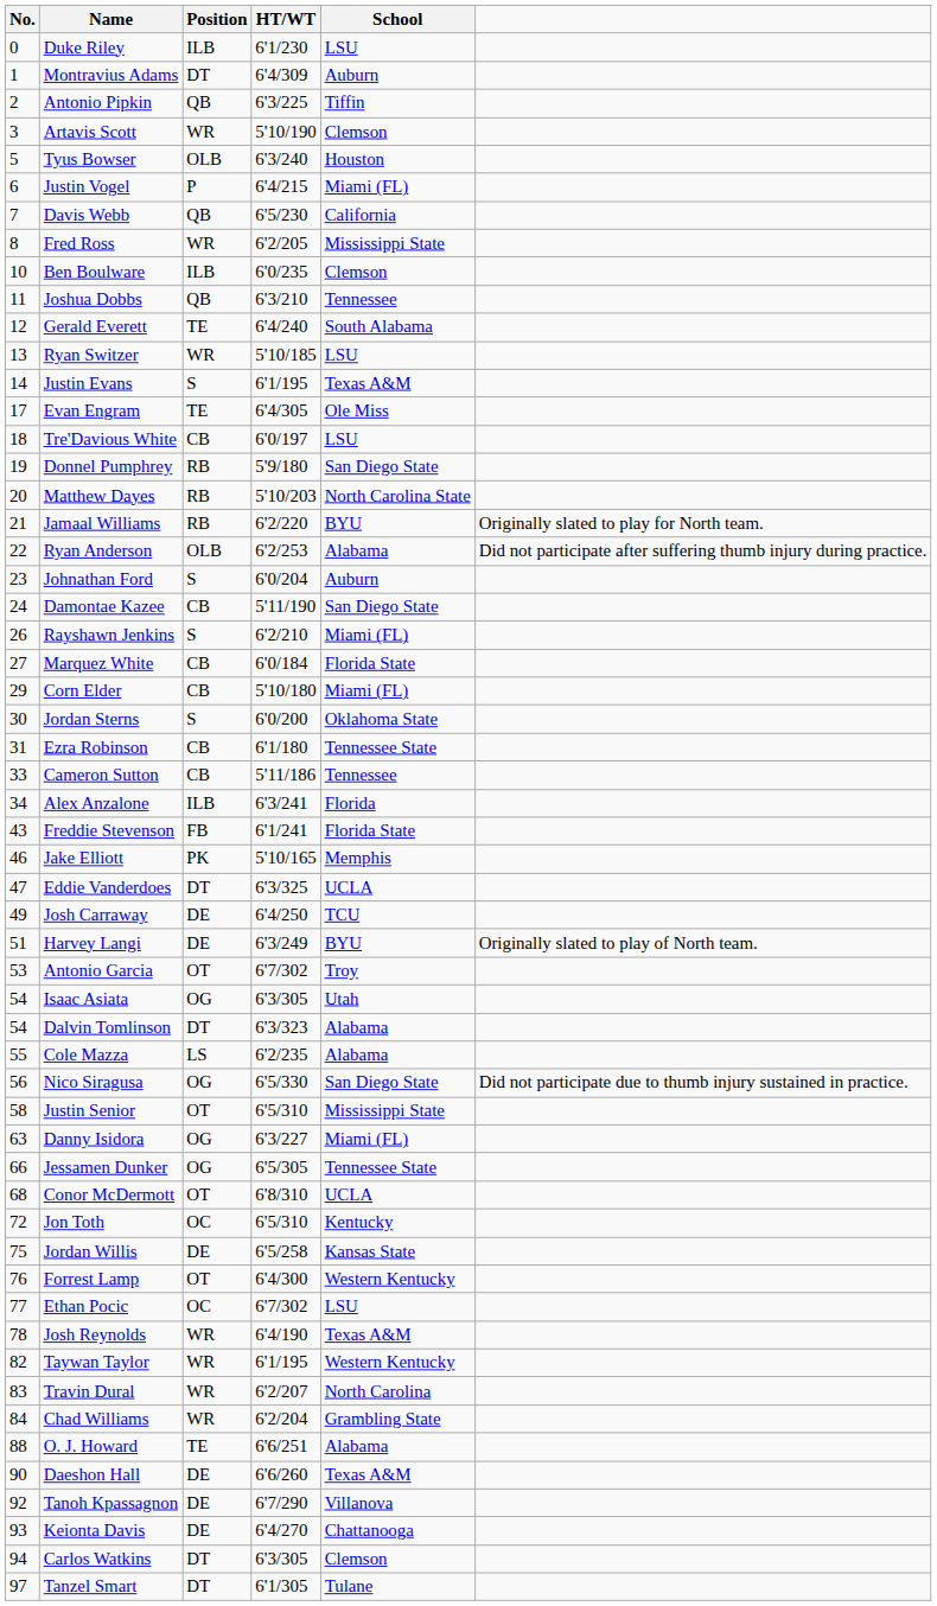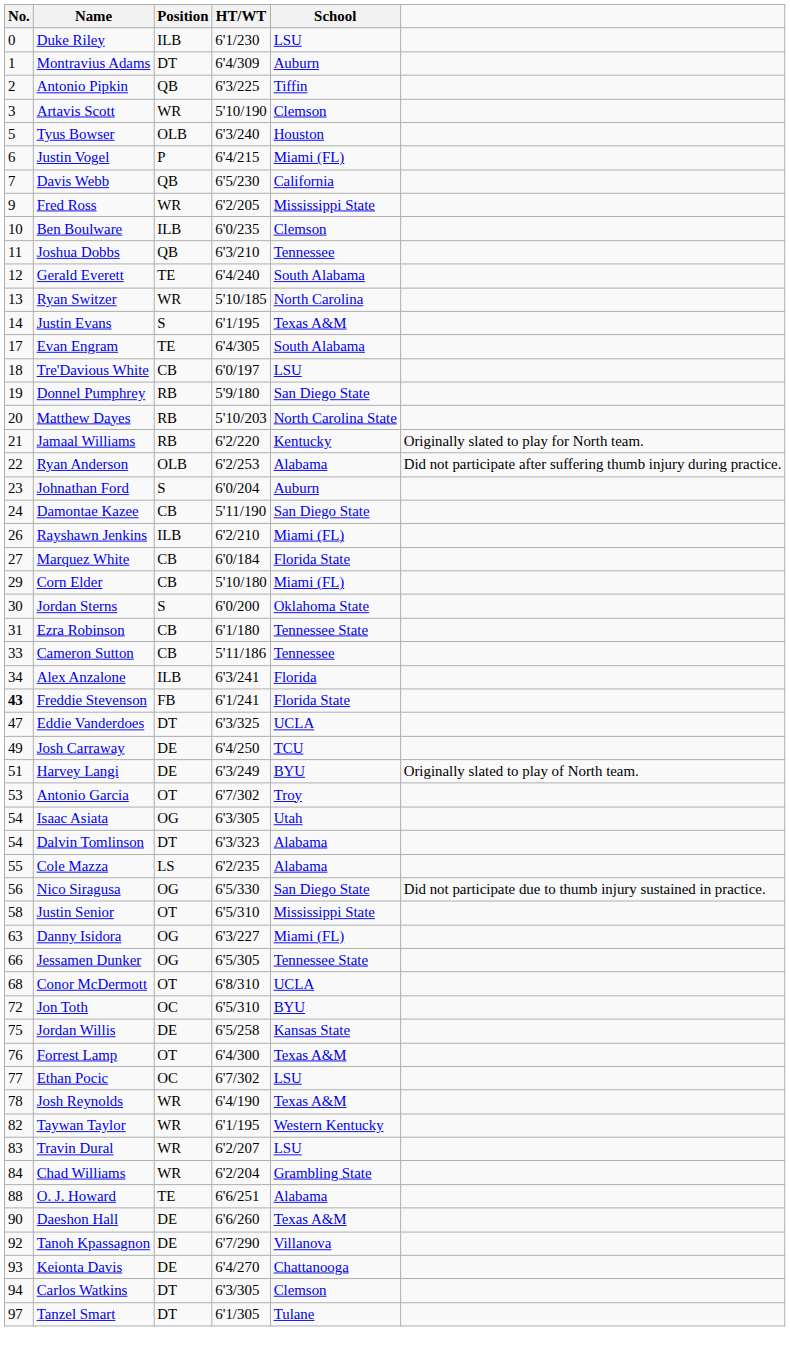 <table class="wikitable">
 <tr>
 <th>No.</th>
 <th>Name</th>
 <th>Position</th>
 <th>HT/WT</th>
 <th>School</th>
 </tr>
 <tr>
 <td>0</td>
 <td><a href='#'>Duke Riley</a></td>
 <td>ILB</td>
 <td>6'1/230</td>
 <td><a href='#'>LSU</a></td>
 <td></td>
 </tr>
 <tr>
 <td>1</td>
 <td><a href='#'>Montravius Adams</a></td>
 <td>DT</td>
 <td>6'4/309</td>
 <td><a href='#'>Auburn</a></td>
 <td></td>
 </tr>
 <tr>
 <td>2</td>
 <td><a href='#'>Antonio Pipkin</a></td>
 <td>QB</td>
 <td>6'3/225</td>
 <td><a href='#'>Tiffin</a></td>
 <td></td>
 </tr>
 <tr>
 <td>3</td>
 <td><a href='#'>Artavis Scott</a></td>
 <td>WR</td>
 <td>5'10/190</td>
 <td><a href='#'>Clemson</a></td>
 <td></td>
 </tr>
 <tr>
 <td>5</td>
 <td><a href='#'>Tyus Bowser</a></td>
 <td>OLB</td>
 <td>6'3/240</td>
 <td><a href='#'>Houston</a></td>
 <td></td>
 </tr>
 <tr>
 <td>6</td>
 <td><a href='#'>Justin Vogel</a></td>
 <td>P</td>
 <td>6'4/215</td>
 <td><a href='#'>Miami (FL)</a></td>
 <td></td>
 </tr>
 <tr>
 <td>7</td>
 <td><a href='#'>Davis Webb</a></td>
 <td>QB</td>
 <td>6'5/230</td>
 <td><a href='#'>California</a></td>
 <td></td>
 </tr>
 <tr>
-<td>8</td>
+<td>9</td>
 <td><a href='#'>Fred Ross</a></td>
 <td>WR</td>
 <td>6'2/205</td>
 <td><a href='#'>Mississippi State</a></td>
 <td></td>
 </tr>
 <tr>
 <td>10</td>
 <td><a href='#'>Ben Boulware</a></td>
 <td>ILB</td>
 <td>6'0/235</td>
 <td><a href='#'>Clemson</a></td>
 <td></td>
 </tr>
 <tr>
 <td>11</td>
 <td><a href='#'>Joshua Dobbs</a></td>
 <td>QB</td>
 <td>6'3/210</td>
 <td><a href='#'>Tennessee</a></td>
 <td></td>
 </tr>
 <tr>
 <td>12</td>
 <td><a href='#'>Gerald Everett</a></td>
 <td>TE</td>
 <td>6'4/240</td>
 <td><a href='#'>South Alabama</a></td>
 <td></td>
 </tr>
 <tr>
 <td>13</td>
 <td><a href='#'>Ryan Switzer</a></td>
 <td>WR</td>
 <td>5'10/185</td>
-<td><a href='#'>LSU</a></td>
+<td><a href='#'>North Carolina</a></td>
 <td></td>
 </tr>
 <tr>
 <td>14</td>
 <td><a href='#'>Justin Evans</a></td>
 <td>S</td>
 <td>6'1/195</td>
 <td><a href='#'>Texas A&M</a></td>
 <td></td>
 </tr>
 <tr>
 <td>17</td>
 <td><a href='#'>Evan Engram</a></td>
 <td>TE</td>
 <td>6'4/305</td>
-<td><a href='#'>Ole Miss</a></td>
+<td><a href='#'>South Alabama</a></td>
 <td></td>
 </tr>
 <tr>
 <td>18</td>
 <td><a href='#'>Tre'Davious White</a></td>
 <td>CB</td>
 <td>6'0/197</td>
 <td><a href='#'>LSU</a></td>
 <td></td>
 </tr>
 <tr>
 <td>19</td>
 <td><a href='#'>Donnel Pumphrey</a></td>
 <td>RB</td>
 <td>5'9/180</td>
 <td><a href='#'>San Diego State</a></td>
 <td></td>
 </tr>
 <tr>
 <td>20</td>
 <td><a href='#'>Matthew Dayes</a></td>
 <td>RB</td>
 <td>5'10/203</td>
 <td><a href='#'>North Carolina State</a></td>
 <td></td>
 </tr>
 <tr>
 <td>21</td>
 <td><a href='#'>Jamaal Williams</a></td>
 <td>RB</td>
 <td>6'2/220</td>
-<td><a href='#'>BYU</a></td>
+<td><a href='#'>Kentucky</a></td>
 <td>Originally slated to play for North team.</td>
 </tr>
 <tr>
 <td>22</td>
 <td><a href='#'>Ryan Anderson</a></td>
 <td>OLB</td>
 <td>6'2/253</td>
 <td><a href='#'>Alabama</a></td>
 <td>Did not participate after suffering thumb injury during practice.</td>
 </tr>
 <tr>
 <td>23</td>
 <td><a href='#'>Johnathan Ford</a></td>
 <td>S</td>
 <td>6'0/204</td>
 <td><a href='#'>Auburn</a></td>
 <td></td>
 </tr>
 <tr>
 <td>24</td>
 <td><a href='#'>Damontae Kazee</a></td>
 <td>CB</td>
 <td>5'11/190</td>
 <td><a href='#'>San Diego State</a></td>
 <td></td>
 </tr>
 <tr>
 <td>26</td>
 <td><a href='#'>Rayshawn Jenkins</a></td>
-<td>S</td>
+<td>ILB</td>
 <td>6'2/210</td>
 <td><a href='#'>Miami (FL)</a></td>
 <td></td>
 </tr>
 <tr>
 <td>27</td>
 <td><a href='#'>Marquez White</a></td>
 <td>CB</td>
 <td>6'0/184</td>
 <td><a href='#'>Florida State</a></td>
 <td></td>
 </tr>
 <tr>
 <td>29</td>
 <td><a href='#'>Corn Elder</a></td>
 <td>CB</td>
 <td>5'10/180</td>
 <td><a href='#'>Miami (FL)</a></td>
 <td></td>
 </tr>
 <tr>
 <td>30</td>
 <td><a href='#'>Jordan Sterns</a></td>
 <td>S</td>
 <td>6'0/200</td>
 <td><a href='#'>Oklahoma State</a></td>
 <td></td>
 </tr>
 <tr>
 <td>31</td>
 <td><a href='#'>Ezra Robinson</a></td>
 <td>CB</td>
 <td>6'1/180</td>
 <td><a href='#'>Tennessee State</a></td>
 <td></td>
 </tr>
 <tr>
 <td>33</td>
 <td><a href='#'>Cameron Sutton</a></td>
 <td>CB</td>
 <td>5'11/186</td>
 <td><a href='#'>Tennessee</a></td>
 <td></td>
 </tr>
 <tr>
 <td>34</td>
 <td><a href='#'>Alex Anzalone</a></td>
 <td>ILB</td>
 <td>6'3/241</td>
 <td><a href='#'>Florida</a></td>
 <td></td>
 </tr>
 <tr>
-<td>43</td>
+<td><strong>43</strong></td>
 <td><a href='#'>Freddie Stevenson</a></td>
 <td>FB</td>
 <td>6'1/241</td>
 <td><a href='#'>Florida State</a></td>
-<td></td>
-</tr>
-<tr>
-<td>46</td>
-<td><a href='#'>Jake Elliott</a></td>
-<td>PK</td>
-<td>5'10/165</td>
-<td><a href='#'>Memphis</a></td>
 <td></td>
 </tr>
 <tr>
 <td>47</td>
 <td><a href='#'>Eddie Vanderdoes</a></td>
 <td>DT</td>
 <td>6'3/325</td>
 <td><a href='#'>UCLA</a></td>
 <td></td>
 </tr>
 <tr>
 <td>49</td>
 <td><a href='#'>Josh Carraway</a></td>
 <td>DE</td>
 <td>6'4/250</td>
 <td><a href='#'>TCU</a></td>
 <td></td>
 </tr>
 <tr>
 <td>51</td>
 <td><a href='#'>Harvey Langi</a></td>
 <td>DE</td>
 <td>6'3/249</td>
 <td><a href='#'>BYU</a></td>
 <td>Originally slated to play of North team.</td>
 </tr>
 <tr>
 <td>53</td>
 <td><a href='#'>Antonio Garcia</a></td>
 <td>OT</td>
 <td>6'7/302</td>
 <td><a href='#'>Troy</a></td>
 <td></td>
 </tr>
 <tr>
 <td>54</td>
 <td><a href='#'>Isaac Asiata</a></td>
 <td>OG</td>
 <td>6'3/305</td>
 <td><a href='#'>Utah</a></td>
 <td></td>
 </tr>
 <tr>
 <td>54</td>
 <td><a href='#'>Dalvin Tomlinson</a></td>
 <td>DT</td>
 <td>6'3/323</td>
 <td><a href='#'>Alabama</a></td>
 <td></td>
 </tr>
 <tr>
 <td>55</td>
 <td><a href='#'>Cole Mazza</a></td>
 <td>LS</td>
 <td>6'2/235</td>
 <td><a href='#'>Alabama</a></td>
 <td></td>
 </tr>
 <tr>
 <td>56</td>
 <td><a href='#'>Nico Siragusa</a></td>
 <td>OG</td>
 <td>6'5/330</td>
 <td><a href='#'>San Diego State</a></td>
 <td>Did not participate due to thumb injury sustained in practice.</td>
 </tr>
 <tr>
 <td>58</td>
 <td><a href='#'>Justin Senior</a></td>
 <td>OT</td>
 <td>6'5/310</td>
 <td><a href='#'>Mississippi State</a></td>
 <td></td>
 </tr>
 <tr>
 <td>63</td>
 <td><a href='#'>Danny Isidora</a></td>
 <td>OG</td>
 <td>6'3/227</td>
 <td><a href='#'>Miami (FL)</a></td>
 <td></td>
 </tr>
 <tr>
 <td>66</td>
 <td><a href='#'>Jessamen Dunker</a></td>
 <td>OG</td>
 <td>6'5/305</td>
 <td><a href='#'>Tennessee State</a></td>
 <td></td>
 </tr>
 <tr>
 <td>68</td>
 <td><a href='#'>Conor McDermott</a></td>
 <td>OT</td>
 <td>6'8/310</td>
 <td><a href='#'>UCLA</a></td>
 <td></td>
 </tr>
 <tr>
 <td>72</td>
 <td><a href='#'>Jon Toth</a></td>
 <td>OC</td>
 <td>6'5/310</td>
-<td><a href='#'>Kentucky</a></td>
+<td><a href='#'>BYU</a></td>
 <td></td>
 </tr>
 <tr>
 <td>75</td>
 <td><a href='#'>Jordan Willis</a></td>
 <td>DE</td>
 <td>6'5/258</td>
 <td><a href='#'>Kansas State</a></td>
 <td></td>
 </tr>
 <tr>
 <td>76</td>
 <td><a href='#'>Forrest Lamp</a></td>
 <td>OT</td>
 <td>6'4/300</td>
-<td><a href='#'>Western Kentucky</a></td>
+<td><a href='#'>Texas A&M</a></td>
 <td></td>
 </tr>
 <tr>
 <td>77</td>
 <td><a href='#'>Ethan Pocic</a></td>
 <td>OC</td>
 <td>6'7/302</td>
 <td><a href='#'>LSU</a></td>
 <td></td>
 </tr>
 <tr>
 <td>78</td>
 <td><a href='#'>Josh Reynolds</a></td>
 <td>WR</td>
 <td>6'4/190</td>
 <td><a href='#'>Texas A&M</a></td>
 <td></td>
 </tr>
 <tr>
 <td>82</td>
 <td><a href='#'>Taywan Taylor</a></td>
 <td>WR</td>
 <td>6'1/195</td>
 <td><a href='#'>Western Kentucky</a></td>
 <td></td>
 </tr>
 <tr>
 <td>83</td>
 <td><a href='#'>Travin Dural</a></td>
 <td>WR</td>
 <td>6'2/207</td>
-<td><a href='#'>North Carolina</a></td>
+<td><a href='#'>LSU</a></td>
 <td></td>
 </tr>
 <tr>
 <td>84</td>
 <td><a href='#'>Chad Williams</a></td>
 <td>WR</td>
 <td>6'2/204</td>
 <td><a href='#'>Grambling State</a></td>
 <td></td>
 </tr>
 <tr>
 <td>88</td>
 <td><a href='#'>O. J. Howard</a></td>
 <td>TE</td>
 <td>6'6/251</td>
 <td><a href='#'>Alabama</a></td>
 <td></td>
 </tr>
 <tr>
 <td>90</td>
 <td><a href='#'>Daeshon Hall</a></td>
 <td>DE</td>
 <td>6'6/260</td>
 <td><a href='#'>Texas A&M</a></td>
 <td></td>
 </tr>
 <tr>
 <td>92</td>
 <td><a href='#'>Tanoh Kpassagnon</a></td>
 <td>DE</td>
 <td>6'7/290</td>
 <td><a href='#'>Villanova</a></td>
 <td></td>
 </tr>
 <tr>
 <td>93</td>
 <td><a href='#'>Keionta Davis</a></td>
 <td>DE</td>
 <td>6'4/270</td>
 <td><a href='#'>Chattanooga</a></td>
 <td></td>
 </tr>
 <tr>
 <td>94</td>
 <td><a href='#'>Carlos Watkins</a></td>
 <td>DT</td>
 <td>6'3/305</td>
 <td><a href='#'>Clemson</a></td>
 <td></td>
 </tr>
 <tr>
 <td>97</td>
 <td><a href='#'>Tanzel Smart</a></td>
 <td>DT</td>
 <td>6'1/305</td>
 <td><a href='#'>Tulane</a></td>
 <td></td>
 </tr>
 </table>
